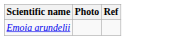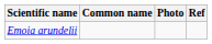 <table class="wikitable">
 <tr>
 <th>Scientific name</th>
+<th>Common name</th>
 <th>Photo</th>
 <th>Ref</th>
 </tr>
 <tr>
 <td><em><a href='#'>Emoia arundelii</a></em></td>
 <td></td>
 <td></td>
+<td></td>
 </tr>
 </table>
